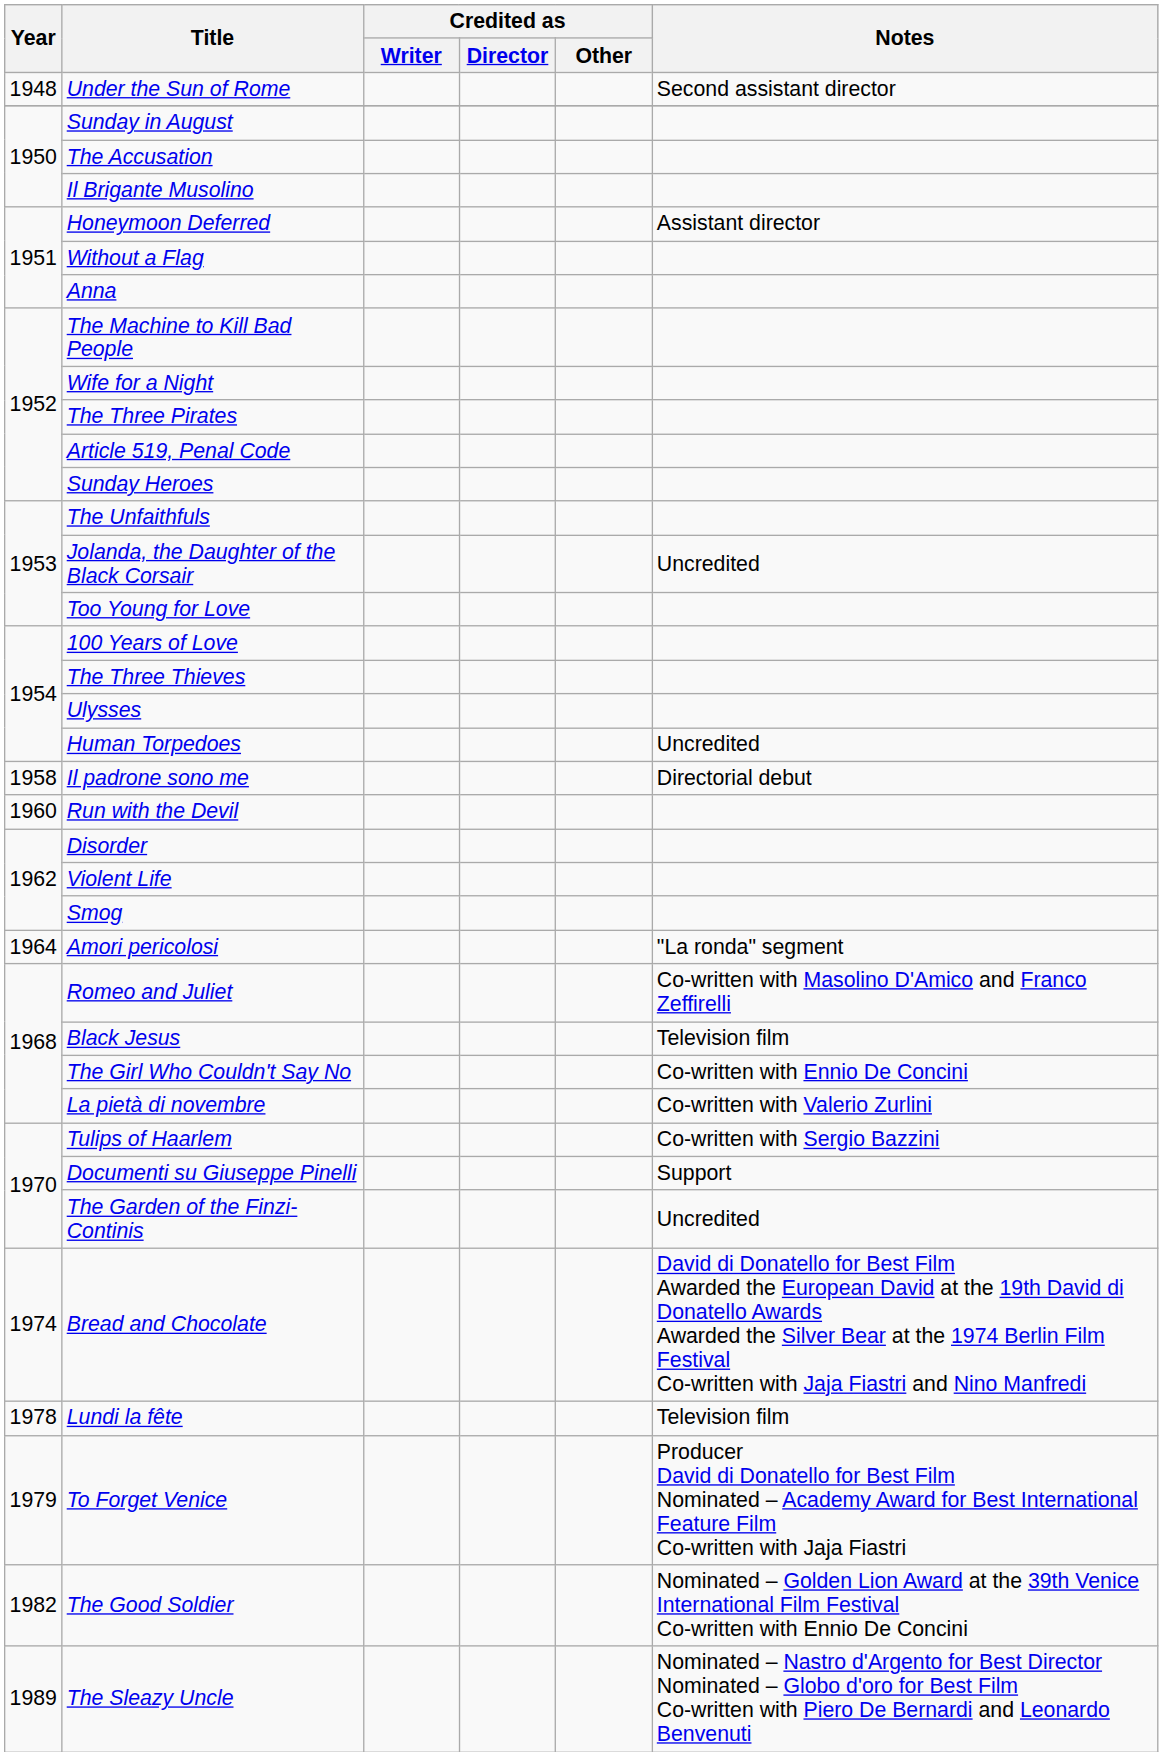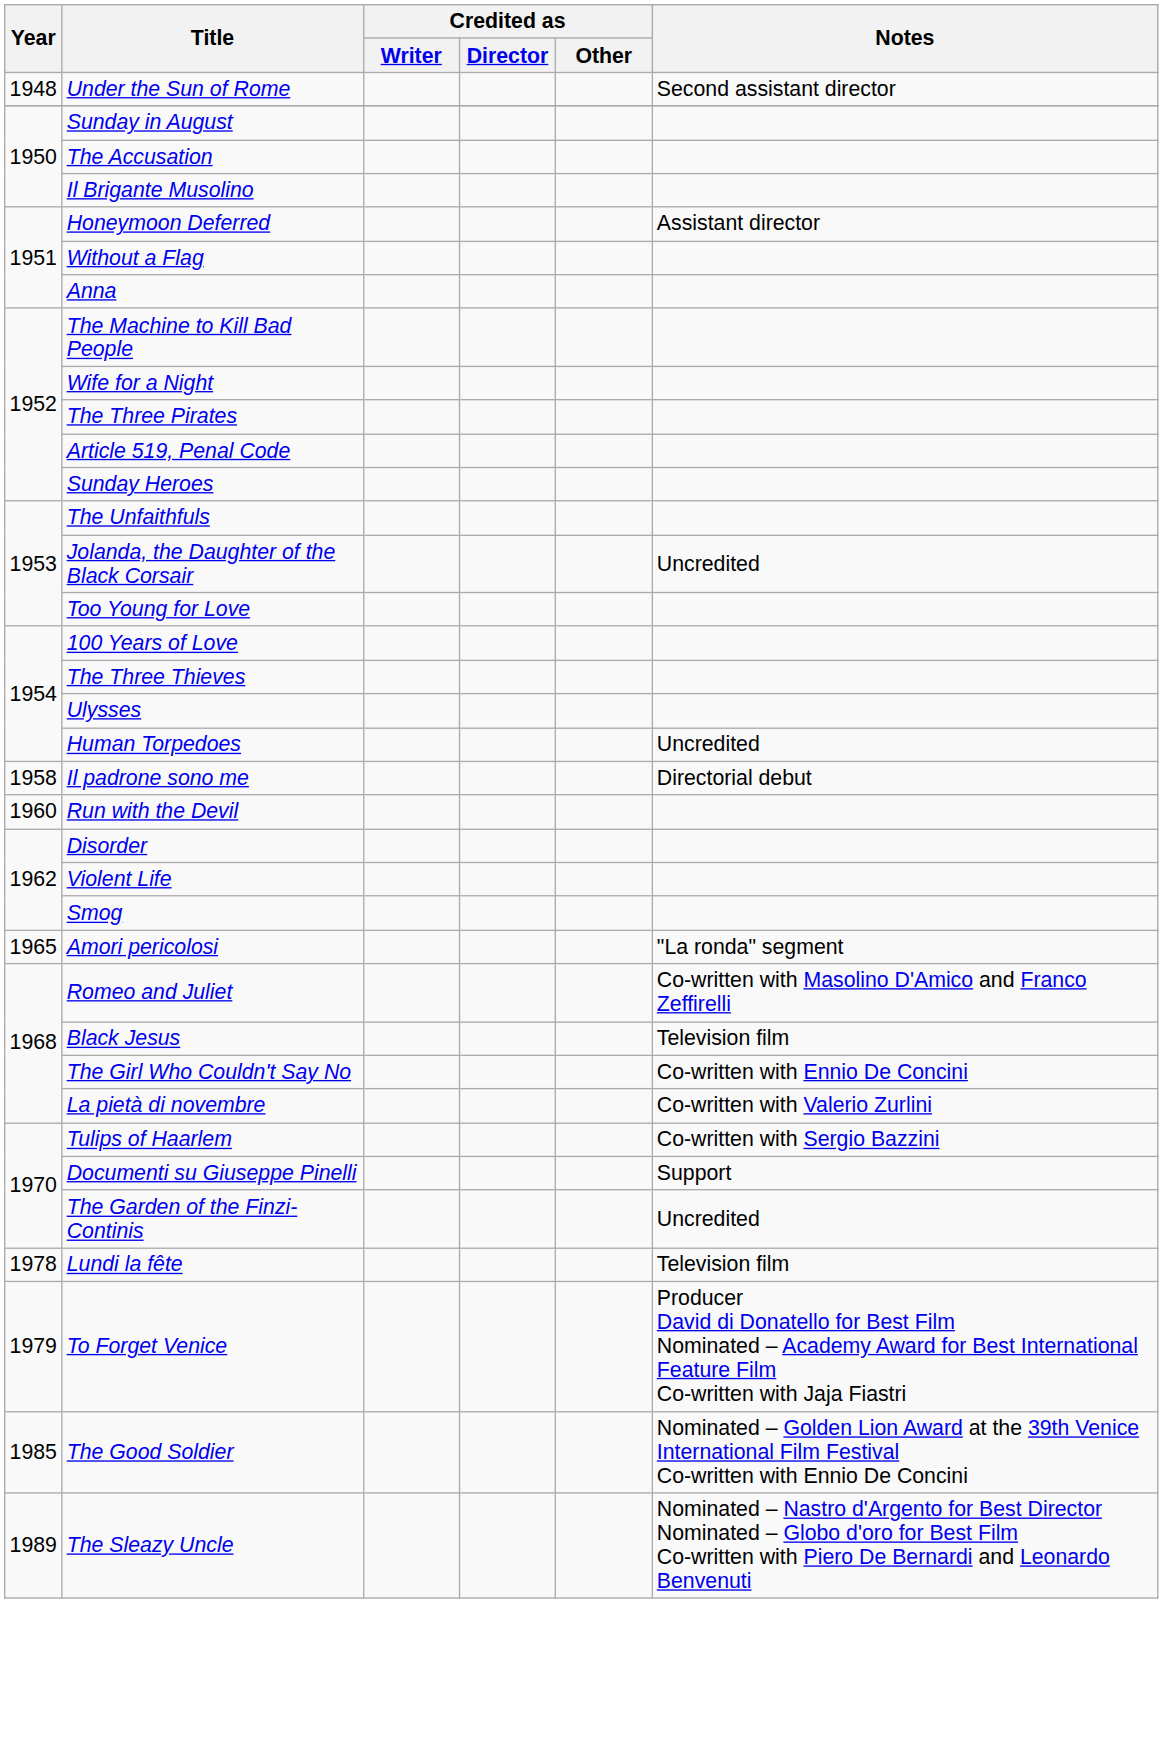 <table class="wikitable">
 <tr style="background:#ccc; text-align:center;">
 <th rowspan="2" style="width:33px;">Year</th>
 <th rowspan="2">Title</th>
 <th colspan="3">Credited as</th>
 <th rowspan="2">Notes</th>
 </tr>
 <tr>
 <th width=65><a href='#'>Writer</a></th>
 <th width=65><a href='#'>Director</a></th>
 <th width=65>Other</th>
 </tr>
 <tr>
 <td>1948</td>
 <td><em><a href='#'>Under the Sun of Rome</a></em></td>
 <td></td>
 <td></td>
 <td></td>
 <td>Second assistant director</td>
 </tr>
 <tr>
 </tr>
 <tr>
 <td rowspan= 3>1950</td>
 <td><em><a href='#'>Sunday in August</a></em></td>
 <td></td>
 <td></td>
 <td></td>
 <td></td>
 </tr>
 <tr>
 <td><em><a href='#'>The Accusation</a></em></td>
 <td></td>
 <td></td>
 <td></td>
 <td></td>
 </tr>
 <tr>
 <td><em><a href='#'>Il Brigante Musolino</a></em></td>
 <td></td>
 <td></td>
 <td></td>
 <td></td>
 </tr>
 <tr>
 <td rowspan= 3>1951</td>
 <td><em><a href='#'>Honeymoon Deferred</a></em></td>
 <td></td>
 <td></td>
 <td></td>
 <td>Assistant director</td>
 </tr>
 <tr>
 <td><em><a href='#'>Without a Flag</a></em></td>
 <td></td>
 <td></td>
 <td></td>
 <td></td>
 </tr>
 <tr>
 <td><em><a href='#'>Anna</a></em></td>
 <td></td>
 <td></td>
 <td></td>
 <td></td>
 </tr>
 <tr>
 <td rowspan= 5>1952</td>
 <td><em><a href='#'>The Machine to Kill Bad People</a></em></td>
 <td></td>
 <td></td>
 <td></td>
 <td></td>
 </tr>
 <tr>
 <td><em><a href='#'>Wife for a Night</a></em></td>
 <td></td>
 <td></td>
 <td></td>
 <td></td>
 </tr>
 <tr>
 <td><em><a href='#'>The Three Pirates</a></em></td>
 <td></td>
 <td></td>
 <td></td>
 <td></td>
 </tr>
 <tr>
 <td><em><a href='#'>Article 519, Penal Code</a></em></td>
 <td></td>
 <td></td>
 <td></td>
 <td></td>
 </tr>
 <tr>
 <td><em><a href='#'>Sunday Heroes</a></em></td>
 <td></td>
 <td></td>
 <td></td>
 <td></td>
 </tr>
 <tr>
 <td rowspan= 3>1953</td>
 <td><em><a href='#'>The Unfaithfuls</a></em></td>
 <td></td>
 <td></td>
 <td></td>
 <td></td>
 </tr>
 <tr>
 <td><em><a href='#'>Jolanda, the Daughter of the Black Corsair</a></em></td>
 <td></td>
 <td></td>
 <td></td>
 <td>Uncredited</td>
 </tr>
 <tr>
 <td><em><a href='#'>Too Young for Love</a></em></td>
 <td></td>
 <td></td>
 <td></td>
 <td></td>
 </tr>
 <tr>
 <td rowspan= 4>1954</td>
 <td><em><a href='#'>100 Years of Love</a></em></td>
 <td></td>
 <td></td>
 <td></td>
 <td></td>
 </tr>
 <tr>
 <td><em><a href='#'>The Three Thieves</a></em></td>
 <td></td>
 <td></td>
 <td></td>
 <td></td>
 </tr>
 <tr>
 <td><em><a href='#'>Ulysses</a></em></td>
 <td></td>
 <td></td>
 <td></td>
 <td></td>
 </tr>
 <tr>
 <td><em><a href='#'>Human Torpedoes</a></em></td>
 <td></td>
 <td></td>
 <td></td>
 <td>Uncredited</td>
 </tr>
 <tr>
 <td>1958</td>
 <td><em><a href='#'>Il padrone sono me</a></em></td>
 <td></td>
 <td></td>
 <td></td>
 <td>Directorial debut</td>
 </tr>
 <tr>
 <td>1960</td>
 <td><em><a href='#'>Run with the Devil</a></em></td>
 <td></td>
 <td></td>
 <td></td>
 <td></td>
 </tr>
 <tr>
 <td rowspan= 3>1962</td>
 <td><em><a href='#'>Disorder</a></em></td>
 <td></td>
 <td></td>
 <td></td>
 <td></td>
 </tr>
 <tr>
 <td><em><a href='#'>Violent Life</a></em></td>
 <td></td>
 <td></td>
 <td></td>
 <td></td>
 </tr>
 <tr>
 <td><em><a href='#'>Smog</a></em></td>
 <td></td>
 <td></td>
 <td></td>
 <td></td>
 </tr>
 <tr>
-<td>1964</td>
+<td>1965</td>
 <td><em><a href='#'>Amori pericolosi</a></em></td>
 <td></td>
 <td></td>
 <td></td>
 <td>"La ronda" segment</td>
 </tr>
 <tr>
 <td rowspan= 4>1968</td>
 <td><em><a href='#'>Romeo and Juliet</a></em></td>
 <td></td>
 <td></td>
 <td></td>
 <td>Co-written with <a href='#'>Masolino D'Amico</a> and <a href='#'>Franco Zeffirelli</a></td>
 </tr>
 <tr>
 <td><em><a href='#'>Black Jesus</a></em></td>
 <td></td>
 <td></td>
 <td></td>
 <td>Television film</td>
 </tr>
 <tr>
 <td><em><a href='#'>The Girl Who Couldn't Say No</a></em></td>
 <td></td>
 <td></td>
 <td></td>
 <td>Co-written with <a href='#'>Ennio De Concini</a></td>
 </tr>
 <tr>
 <td><em><a href='#'>La pietà di novembre</a></em></td>
 <td></td>
 <td></td>
 <td></td>
 <td>Co-written with <a href='#'>Valerio Zurlini</a></td>
 </tr>
 <tr>
 <td rowspan= 3>1970</td>
 <td><em><a href='#'>Tulips of Haarlem</a></em></td>
 <td></td>
 <td></td>
 <td></td>
 <td>Co-written with <a href='#'>Sergio Bazzini</a></td>
 </tr>
 <tr>
 <td><em><a href='#'>Documenti su Giuseppe Pinelli</a></em></td>
 <td></td>
 <td></td>
 <td></td>
 <td>Support</td>
 </tr>
 <tr>
 <td><em><a href='#'>The Garden of the Finzi-Continis</a></em></td>
 <td></td>
 <td></td>
 <td></td>
 <td>Uncredited</td>
 </tr>
 <tr>
-<td>1974</td>
-<td><em><a href='#'>Bread and Chocolate</a></em></td>
-<td></td>
-<td></td>
-<td></td>
-<td><a href='#'>David di Donatello for Best Film</a><br>Awarded the <a href='#'>European David</a> at the <a href='#'>19th David di Donatello Awards</a><br>Awarded the <a href='#'>Silver Bear</a> at the <a href='#'>1974 Berlin Film Festival</a><br>Co-written with <a href='#'>Jaja Fiastri</a> and <a href='#'>Nino Manfredi</a></td>
-</tr>
-<tr>
 <td>1978</td>
 <td><em><a href='#'>Lundi la fête</a></em></td>
 <td></td>
 <td></td>
 <td></td>
 <td>Television film</td>
 </tr>
 <tr>
 <td>1979</td>
 <td><em><a href='#'>To Forget Venice</a></em></td>
 <td></td>
 <td></td>
 <td></td>
 <td>Producer<br><a href='#'>David di Donatello for Best Film</a><br>Nominated – <a href='#'>Academy Award for Best International Feature Film</a><br>Co-written with Jaja Fiastri</td>
 </tr>
 <tr>
-<td>1982</td>
+<td>1985</td>
 <td><em><a href='#'>The Good Soldier</a></em></td>
 <td></td>
 <td></td>
 <td></td>
 <td>Nominated – <a href='#'>Golden Lion Award</a> at the <a href='#'>39th Venice International Film Festival</a><br>Co-written with Ennio De Concini</td>
 </tr>
 <tr>
 <td>1989</td>
 <td><em><a href='#'>The Sleazy Uncle</a></em></td>
 <td></td>
 <td></td>
 <td></td>
 <td>Nominated – <a href='#'>Nastro d'Argento for Best Director</a><br>Nominated – <a href='#'>Globo d'oro for Best Film</a><br>Co-written with <a href='#'>Piero De Bernardi</a> and <a href='#'>Leonardo Benvenuti</a></td>
 </tr>
 </table>
